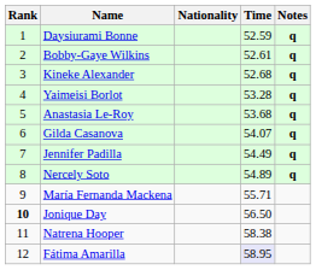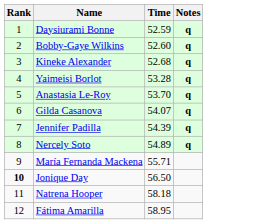 <table class="wikitable sortable" style="text-align:center">
 <tr>
 <th>Rank</th>
 <th>Name</th>
-<th>Nationality</th>
 <th>Time</th>
 <th>Notes</th>
 </tr>
 <tr bgcolor=ddffdd>
 <td>1</td>
 <td align=left><a href='#'>Daysiurami Bonne</a></td>
-<td></td>
 <td>52.59</td>
 <td><strong>q</strong></td>
 </tr>
 <tr bgcolor=ddffdd>
 <td>2</td>
 <td align=left><a href='#'>Bobby-Gaye Wilkins</a></td>
-<td></td>
-<td>52.61</td>
+<td>52.60</td>
 <td><strong>q</strong></td>
 </tr>
 <tr bgcolor=ddffdd>
 <td>3</td>
 <td align=left><a href='#'>Kineke Alexander</a></td>
-<td></td>
 <td>52.68</td>
 <td><strong>q</strong></td>
 </tr>
 <tr bgcolor=ddffdd>
 <td>4</td>
 <td align=left><a href='#'>Yaimeisi Borlot</a></td>
-<td></td>
 <td>53.28</td>
 <td><strong>q</strong></td>
 </tr>
 <tr bgcolor=ddffdd>
 <td>5</td>
 <td align=left><a href='#'>Anastasia Le-Roy</a></td>
-<td></td>
-<td>53.68</td>
+<td>53.70</td>
 <td><strong>q</strong></td>
 </tr>
 <tr bgcolor=ddffdd>
 <td>6</td>
 <td align=left><a href='#'>Gilda Casanova</a></td>
-<td></td>
 <td>54.07</td>
 <td><strong>q</strong></td>
 </tr>
 <tr bgcolor=ddffdd>
 <td>7</td>
 <td align=left><a href='#'>Jennifer Padilla</a></td>
-<td></td>
-<td>54.49</td>
+<td>54.39</td>
 <td><strong>q</strong></td>
 </tr>
 <tr bgcolor=ddffdd>
 <td>8</td>
 <td align=left><a href='#'>Nercely Soto</a></td>
-<td></td>
 <td>54.89</td>
 <td><strong>q</strong></td>
 </tr>
 <tr>
 <td>9</td>
 <td align=left><a href='#'>María Fernanda Mackena</a></td>
-<td></td>
 <td>55.71</td>
 <td></td>
 </tr>
 <tr>
 <td><strong>10</strong></td>
 <td align=left><a href='#'>Jonique Day</a></td>
-<td></td>
 <td>56.50</td>
 <td></td>
 </tr>
 <tr>
 <td>11</td>
 <td align=left><a href='#'>Natrena Hooper</a></td>
-<td></td>
-<td>58.38</td>
+<td>58.18</td>
 <td></td>
 </tr>
 <tr>
 <td>12</td>
 <td align=left><a href='#'>Fátima Amarilla</a></td>
-<td></td>
-<td style="background: lavender;">58.95</td>
+<td>58.95</td>
 <td></td>
 </tr>
 </table>
